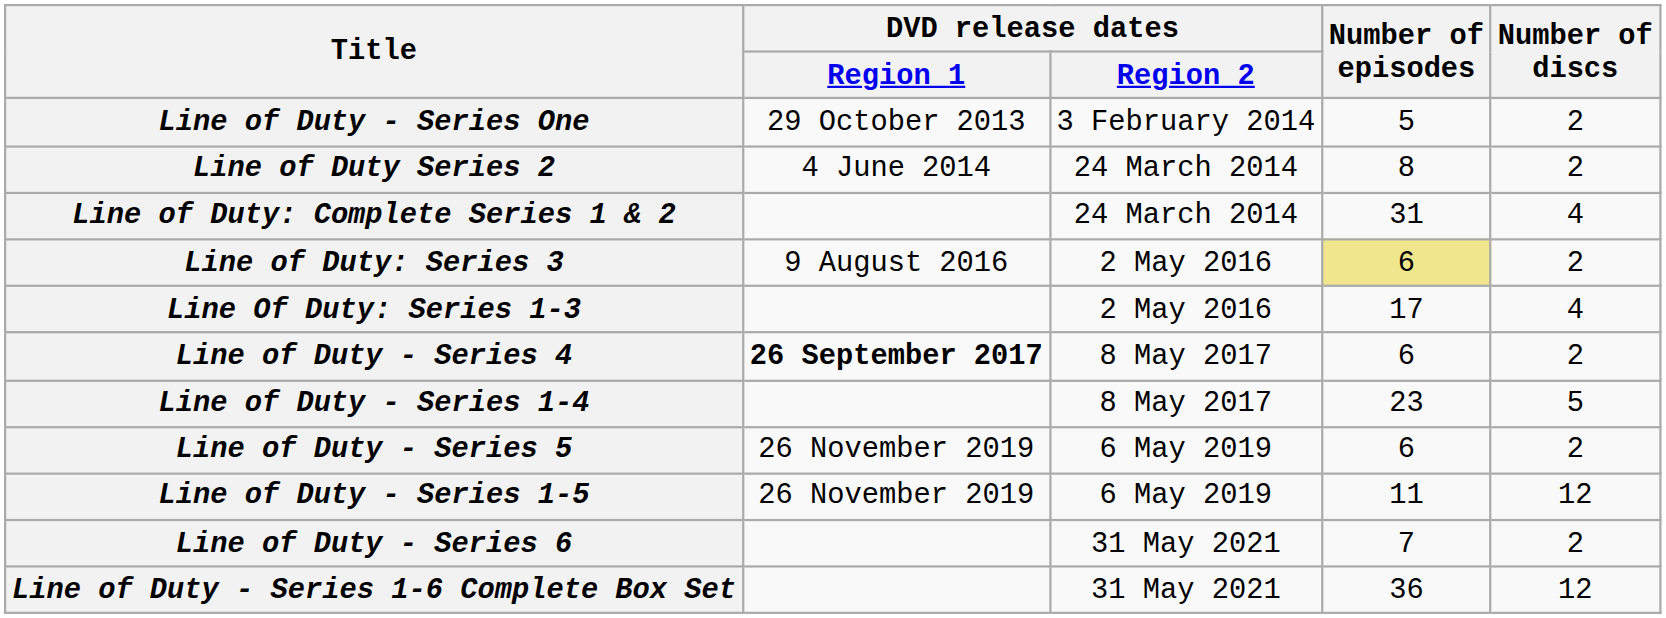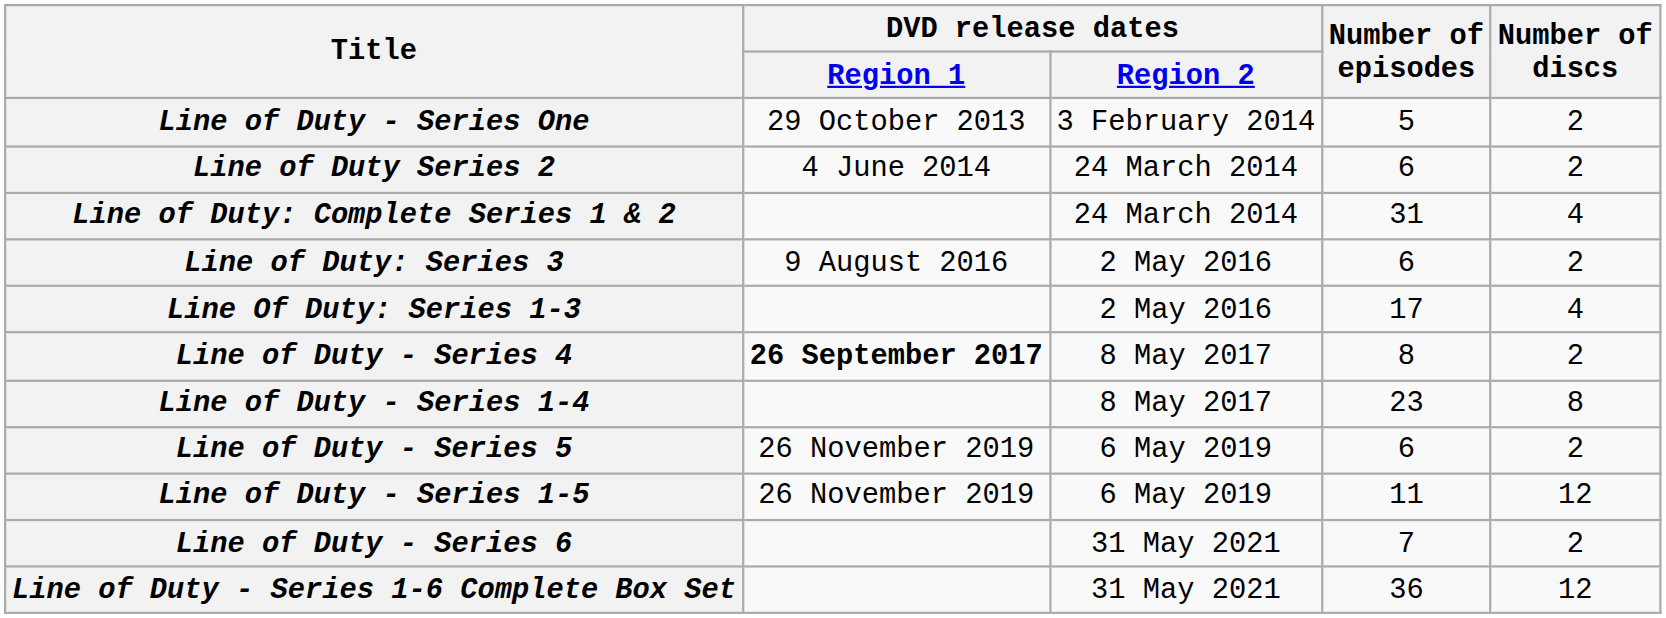 <table class="wikitable plainrowheaders" style="text-align:center;">
 <tr>
 <th scope="col" rowspan="2">Title</th>
 <th scope="colgroup" colspan="2">DVD release dates</th>
 <th scope="col" rowspan="2">Number of<br>episodes</th>
 <th scope="col" rowspan="2">Number of<br>discs</th>
 </tr>
 <tr>
 <th scope="col"><a href='#'>Region 1</a></th>
 <th scope="col"><a href='#'>Region 2</a></th>
 </tr>
 <tr>
 <th scope="row"><em>Line of Duty - Series One</em></th>
 <td>29 October 2013</td>
 <td>3 February 2014</td>
 <td>5</td>
 <td>2</td>
 </tr>
 <tr>
 <th scope="row"><em>Line of Duty Series 2</em></th>
 <td>4 June 2014</td>
 <td>24 March 2014</td>
-<td>8</td>
+<td>6</td>
 <td>2</td>
 </tr>
 <tr>
 <th scope="row"><em>Line of Duty: Complete Series 1 & 2</em></th>
 <td></td>
 <td>24 March 2014</td>
 <td>31</td>
 <td>4</td>
 </tr>
 <tr>
 <th scope="row"><em>Line of Duty: Series 3</em></th>
 <td>9 August 2016</td>
 <td>2 May 2016</td>
-<td style="background: khaki;">6</td>
+<td>6</td>
 <td>2</td>
 </tr>
 <tr>
 <th scope="row"><em>Line Of Duty: Series 1-3</em></th>
 <td></td>
 <td>2 May 2016</td>
 <td>17</td>
 <td>4</td>
 </tr>
 <tr>
 <th scope="row"><em>Line of Duty - Series 4</em></th>
 <td><strong>26 September 2017</strong></td>
 <td>8 May 2017</td>
-<td>6</td>
+<td>8</td>
 <td>2</td>
 </tr>
 <tr>
 <th scope="row"><em>Line of Duty - Series 1-4</em></th>
 <td></td>
 <td>8 May 2017</td>
 <td>23</td>
-<td>5</td>
+<td>8</td>
 </tr>
 <tr>
 <th scope="row"><em>Line of Duty - Series 5</em></th>
 <td>26 November 2019</td>
 <td>6 May 2019</td>
 <td>6</td>
 <td>2</td>
 </tr>
 <tr>
 <th scope="row"><em>Line of Duty - Series 1-5</em></th>
 <td>26 November 2019</td>
 <td>6 May 2019</td>
 <td>11</td>
 <td>12</td>
 </tr>
 <tr>
 <th scope="row"><em>Line of Duty - Series 6</em></th>
 <td></td>
 <td>31 May 2021</td>
 <td>7</td>
 <td>2</td>
 </tr>
 <tr>
 <th scope="row"><em>Line of Duty - Series 1-6 Complete Box Set</em></th>
 <td></td>
 <td>31 May 2021</td>
 <td>36</td>
 <td>12</td>
 </tr>
 </table>
